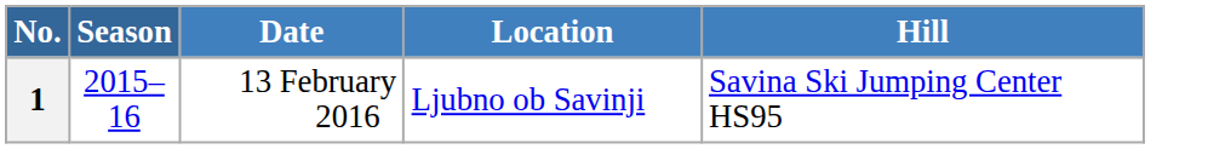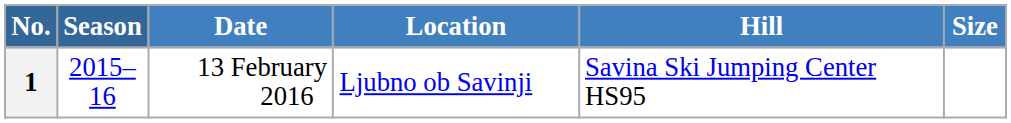 <table class="wikitable sortable" style="font-size:86%; line-height:15px; text-align:left; border:grey solid 1px; border-collapse:collapse; background:#ffffff;">
 <tr style="background:#efefef;">
 <th style="background-color:#369; color:white; width:10px;">No.</th>
 <th style="background-color:#369; color:white;  width:30px;">Season</th>
 <th style="background-color:#4180be; color:white; width:89px;">Date</th>
 <th style="background-color:#4180be; color:white; width:120px;">Location</th>
 <th style="background-color:#4180be; color:white; width:182px;">Hill</th>
+<th style="background-color:#4180be; color:white; width:25px;">Size</th>
 </tr>
 <tr>
 <th scope=row style="text-align:center;">1</th>
 <td align=center><a href='#'>2015–16</a></td>
 <td align=right>13 February 2016  </td>
 <td> <a href='#'>Ljubno ob Savinji</a></td>
 <td><a href='#'>Savina Ski Jumping Center</a> HS95</td>
+<td align=center></td>
 </tr>
 </table>
